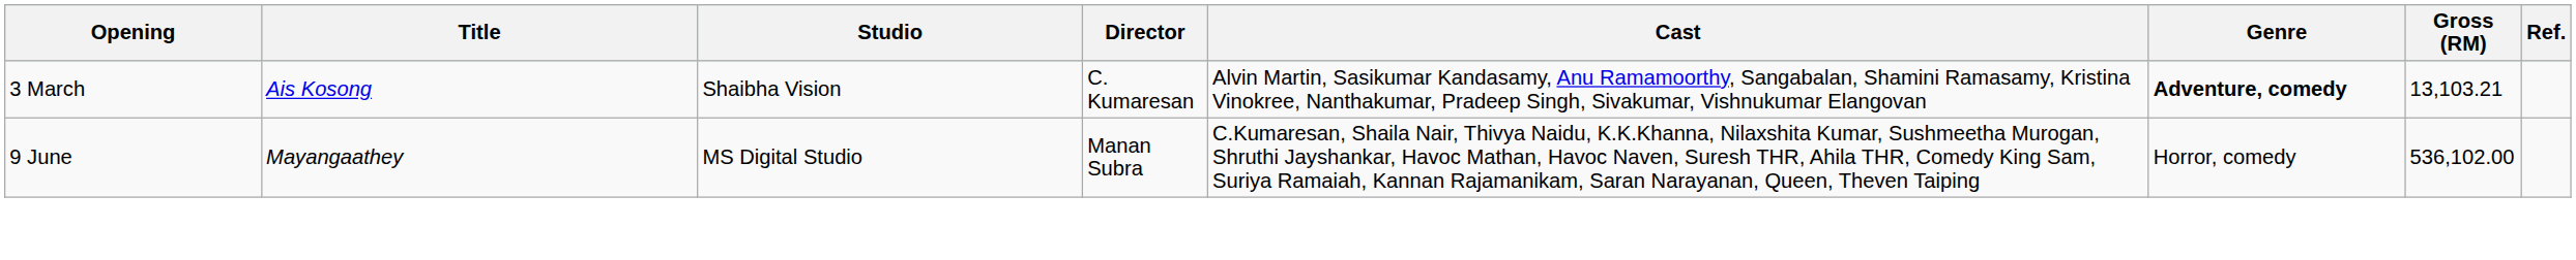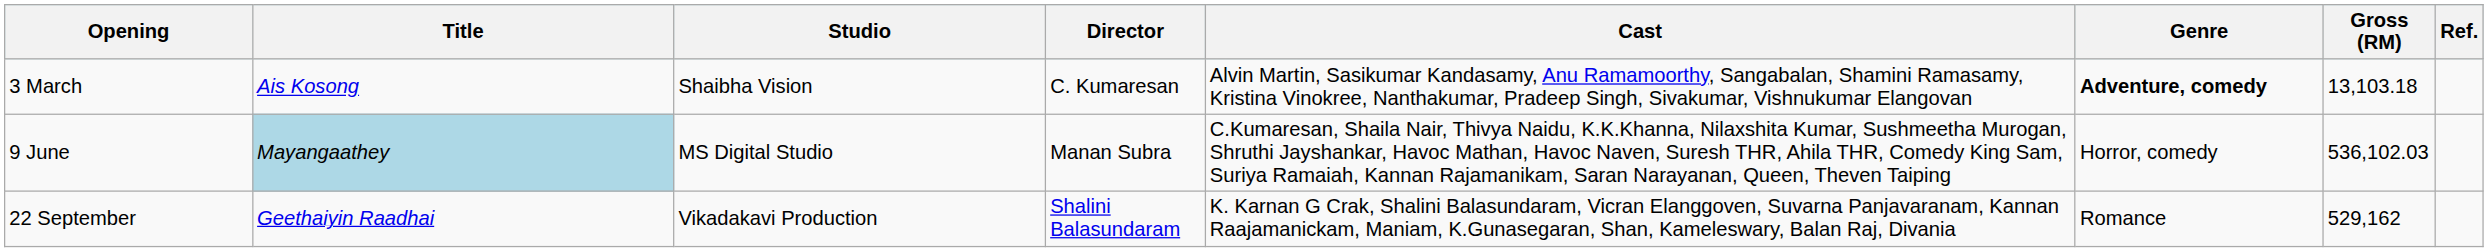 <table class="wikitable">
 <tr style="background:#b0e0e6; text-align:center;">
 <th style="width:10%;">Opening</th>
 <th style="width:17%;">Title</th>
 <th style="width:15%;">Studio</th>
 <th>Director</th>
 <th>Cast</th>
 <th style="width:10%;">Genre</th>
 <th>Gross (RM)</th>
 <th>Ref.</th>
 </tr>
 <tr>
 <td>3 March</td>
 <td><em><a href='#'>Ais Kosong</a></em></td>
 <td>Shaibha Vision</td>
 <td>C. Kumaresan</td>
 <td>Alvin Martin, Sasikumar Kandasamy, <a href='#'>Anu Ramamoorthy</a>, Sangabalan, Shamini Ramasamy, Kristina Vinokree, Nanthakumar, Pradeep Singh, Sivakumar, Vishnukumar Elangovan</td>
 <td><strong>Adventure, comedy</strong></td>
-<td>13,103.21</td>
+<td>13,103.18</td>
 <td></td>
 </tr>
 <tr>
 <td>9 June</td>
-<td><em>Mayangaathey</em></td>
+<td style="background: lightblue;"><em>Mayangaathey</em></td>
 <td>MS Digital Studio</td>
 <td>Manan Subra</td>
 <td>C.Kumaresan, Shaila Nair, Thivya Naidu, K.K.Khanna, Nilaxshita Kumar, Sushmeetha Murogan, Shruthi Jayshankar, Havoc Mathan, Havoc Naven, Suresh THR, Ahila THR, Comedy King Sam, Suriya Ramaiah, Kannan Rajamanikam, Saran Narayanan, Queen, Theven Taiping</td>
 <td>Horror, comedy</td>
-<td>536,102.00</td>
+<td>536,102.03</td>
+<td></td>
+</tr>
+<tr>
+<td>22 September</td>
+<td><em><a href='#'>Geethaiyin Raadhai</a></em></td>
+<td>Vikadakavi Production</td>
+<td><a href='#'>Shalini Balasundaram</a></td>
+<td>K. Karnan G Crak, Shalini Balasundaram, Vicran Elanggoven, Suvarna Panjavaranam, Kannan Raajamanickam, Maniam, K.Gunasegaran, Shan, Kameleswary, Balan Raj, Divania</td>
+<td>Romance</td>
+<td>529,162</td>
 <td></td>
 </tr>
 </table>
